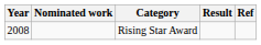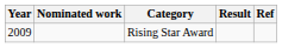 <table class="wikitable">
 <tr>
 <th>Year</th>
 <th>Nominated work</th>
 <th>Category</th>
 <th>Result</th>
 <th>Ref</th>
 </tr>
 <tr>
-<td>2008</td>
+<td>2009</td>
 <td></td>
 <td>Rising Star Award</td>
 <td></td>
 <td></td>
 </tr>
 </table>
